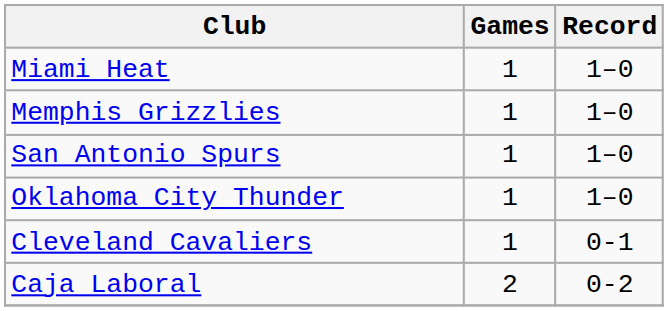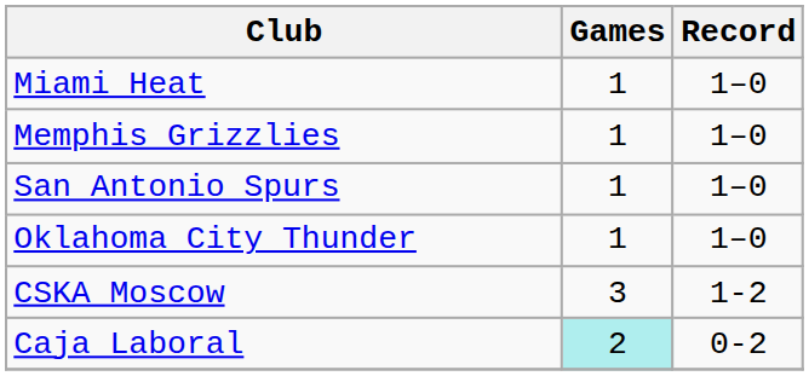 <table class="wikitable" style="text-align:center">
 <tr>
 <th width=220>Club</th>
 <th width=25>Games</th>
 <th width=25>Record</th>
 </tr>
 <tr>
 <td align=left> <a href='#'>Miami Heat</a></td>
 <td>1</td>
 <td>1–0</td>
 </tr>
 <tr>
 <td align=left> <a href='#'>Memphis Grizzlies</a></td>
 <td>1</td>
 <td>1–0</td>
 </tr>
 <tr>
 <td align=left> <a href='#'>San Antonio Spurs</a></td>
 <td>1</td>
 <td>1–0</td>
 </tr>
 <tr>
 <td align=left> <a href='#'>Oklahoma City Thunder</a></td>
 <td>1</td>
 <td>1–0</td>
 </tr>
 <tr>
-<td align=left> <a href='#'>Cleveland Cavaliers</a></td>
-<td>1</td>
-<td>0-1</td>
+<td align=left> <a href='#'>CSKA Moscow</a></td>
+<td>3</td>
+<td>1-2</td>
 </tr>
 <tr>
 <td align=left> <a href='#'>Caja Laboral</a></td>
-<td>2</td>
+<td style="background: paleturquoise;">2</td>
 <td>0-2</td>
 </tr>
 <tr>
 </tr>
 </table>
